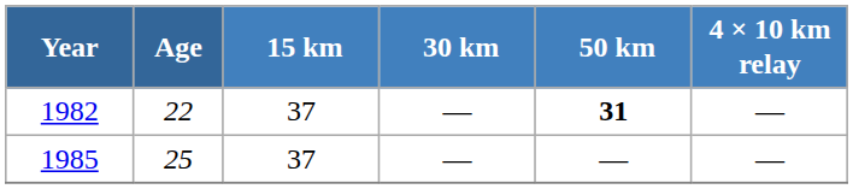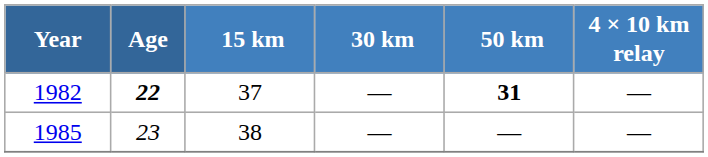 <table class="wikitable" style="font-size:95%; text-align:center; border:grey solid 1px; border-collapse:collapse; background:#ffffff;">
 <tr>
 <th style="background-color:#369; color:white; width:60px;"> Year </th>
 <th style="background-color:#369; color:white; width:40px;"> Age </th>
 <th style="background-color:#4180be; color:white; width:75px;"> 15 km</th>
 <th style="background-color:#4180be; color:white; width:75px;"> 30 km</th>
 <th style="background-color:#4180be; color:white; width:75px;"> 50 km</th>
 <th style="background-color:#4180be; color:white; width:75px;"> 4 × 10 km <br> relay </th>
 </tr>
 <tr>
 <td><a href='#'>1982</a></td>
-<td><em>22</em></td>
+<td><strong><em>22</em></strong></td>
 <td>37</td>
 <td>—</td>
 <td><strong>31</strong></td>
 <td>—</td>
 </tr>
 <tr>
 <td><a href='#'>1985</a></td>
-<td><em>25</em></td>
-<td>37</td>
+<td><em>23</em></td>
+<td>38</td>
 <td>—</td>
 <td>—</td>
 <td>—</td>
 </tr>
 <tr>
 </tr>
 </table>
